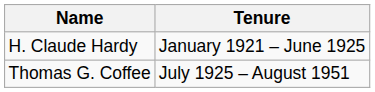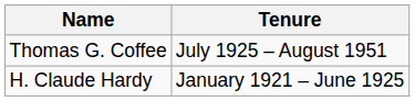 <table class="wikitable">
 <tr>
 <th>Name</th>
 <th>Tenure</th>
 </tr>
 <tr>
+<td>Thomas G. Coffee</td>
+<td>July 1925 – August 1951</td>
+</tr>
+<tr>
 <td>H. Claude Hardy</td>
 <td>January 1921 – June 1925</td>
 </tr>
-<tr>
-<td>Thomas G. Coffee</td>
-<td>July 1925 – August 1951</td>
-</tr>
 </table>
